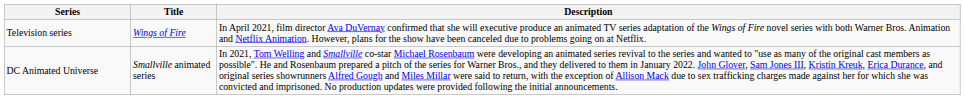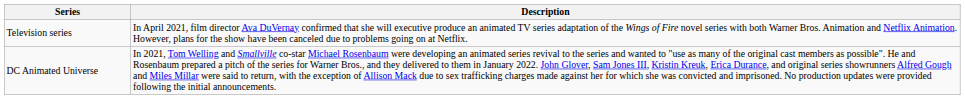 <table class="wikitable">
 <tr>
 <th style="width:150pt;">Series</th>
-<th style="width:100pt;">Title</th>
 <th>Description</th>
 </tr>
 <tr>
 <td>Television series</td>
-<td><em><a href='#'>Wings of Fire</a></em></td>
 <td>In April 2021, film director <a href='#'>Ava DuVernay</a> confirmed that she will executive produce an animated TV series adaptation of the <em>Wings of Fire</em> novel series with both Warner Bros. Animation and <a href='#'>Netflix Animation</a>. However, plans for the show have been canceled due to problems going on at Netflix.</td>
 </tr>
 <tr>
 <td>DC Animated Universe</td>
-<td><em>Smallville</em> animated series</td>
 <td>In 2021, <a href='#'>Tom Welling</a> and <em><a href='#'>Smallville</a></em> co-star <a href='#'>Michael Rosenbaum</a> were developing an animated series revival to the series and wanted to "use as many of the original cast members as possible". He and Rosenbaum prepared a pitch of the series for Warner Bros., and they delivered to them in January 2022. <a href='#'>John Glover</a>, <a href='#'>Sam Jones III</a>, <a href='#'>Kristin Kreuk</a>, <a href='#'>Erica Durance</a>, and original series showrunners <a href='#'>Alfred Gough</a> and <a href='#'>Miles Millar</a> were said to return, with the exception of <a href='#'>Allison Mack</a> due to sex trafficking charges made against her for which she was convicted and imprisoned. No production updates were provided following the initial announcements.</td>
 </tr>
 </table>
